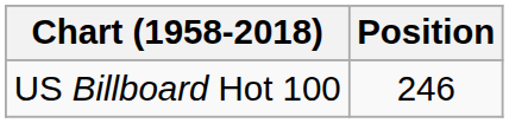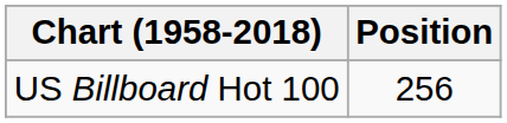 <table class="wikitable plainrowheaders">
 <tr>
 <th>Chart (1958-2018)</th>
 <th>Position</th>
 </tr>
 <tr>
 <td>US <em>Billboard</em> Hot 100</td>
-<td style="text-align:center;">246</td>
+<td style="text-align:center;">256</td>
 </tr>
 </table>
